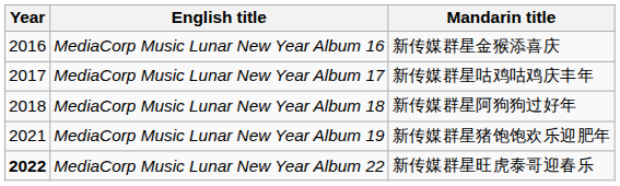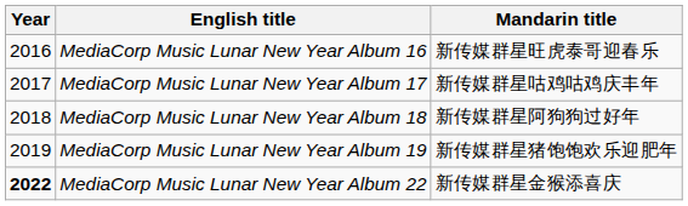 <table class="wikitable sortable">
 <tr>
 <th>Year</th>
 <th>English title</th>
 <th>Mandarin title</th>
 </tr>
 <tr>
 <td>2016</td>
 <td><em>MediaCorp Music Lunar New Year Album 16</em></td>
-<td>新传媒群星金猴添喜庆</td>
+<td>新传媒群星旺虎泰哥迎春乐</td>
 </tr>
 <tr>
 <td>2017</td>
 <td><em>MediaCorp Music Lunar New Year Album 17</em></td>
 <td>新传媒群星咕鸡咕鸡庆丰年</td>
 </tr>
 <tr>
 <td>2018</td>
 <td><em>MediaCorp Music Lunar New Year Album 18</em></td>
 <td>新传媒群星阿狗狗过好年</td>
 </tr>
 <tr>
-<td>2021</td>
+<td>2019</td>
 <td><em>MediaCorp Music Lunar New Year Album 19</em></td>
 <td>新传媒群星猪饱饱欢乐迎肥年</td>
 </tr>
 <tr>
 <td><strong>2022</strong></td>
 <td><em>MediaCorp Music Lunar New Year Album 22</em></td>
-<td>新传媒群星旺虎泰哥迎春乐</td>
+<td>新传媒群星金猴添喜庆</td>
 </tr>
 </table>
